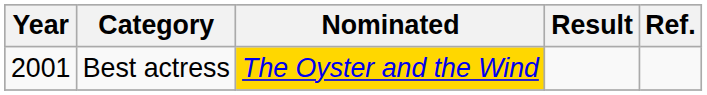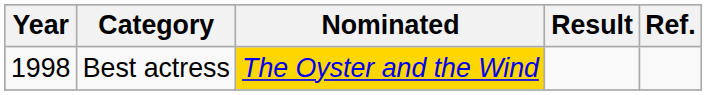 <table class="wikitable">
 <tr>
 <th>Year</th>
 <th>Category</th>
 <th>Nominated</th>
 <th>Result</th>
 <th>Ref.</th>
 </tr>
 <tr>
-<td>2001</td>
+<td>1998</td>
 <td>Best actress</td>
 <td style="background: gold;"><em><a href='#'>The Oyster and the Wind</a></em></td>
 <td></td>
 <td></td>
 </tr>
 </table>
